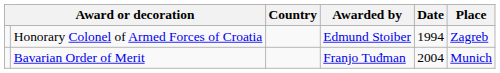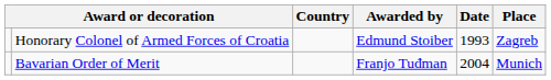 <table class="wikitable" style="text-align:left;">
 <tr>
 <th colspan=2>Award or decoration</th>
 <th>Country</th>
 <th>Awarded by</th>
 <th>Date</th>
 <th>Place</th>
 </tr>
 <tr>
 <td></td>
 <td>Honorary <a href='#'>Colonel</a> of <a href='#'>Armed Forces of Croatia</a></td>
 <td></td>
 <td><a href='#'>Edmund Stoiber</a></td>
-<td>1994</td>
+<td>1993</td>
 <td><a href='#'>Zagreb</a></td>
 </tr>
 <tr>
 <td></td>
 <td><a href='#'>Bavarian Order of Merit</a></td>
 <td></td>
 <td><a href='#'>Franjo Tuđman</a></td>
 <td>2004</td>
 <td><a href='#'>Munich</a></td>
 </tr>
 </table>
